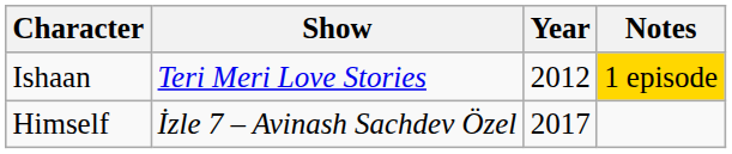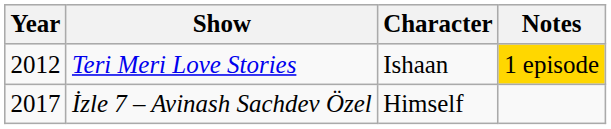 <table class="wikitable sortable">
 <tr>
+<th>Year</th>
+<th>Show</th>
 <th>Character</th>
-<th>Show</th>
-<th>Year</th>
 <th>Notes</th>
 </tr>
 <tr>
+<td>2012</td>
+<td><em><a href='#'>Teri Meri Love Stories</a></em></td>
 <td>Ishaan</td>
-<td><em><a href='#'>Teri Meri Love Stories</a></em></td>
-<td>2012</td>
 <td style="background: gold;">1 episode</td>
 </tr>
 <tr>
+<td>2017</td>
+<td><em>İzle 7 – Avinash Sachdev Özel</em></td>
 <td>Himself</td>
-<td><em>İzle 7 – Avinash Sachdev Özel</em></td>
-<td>2017</td>
 <td></td>
 </tr>
 </table>
